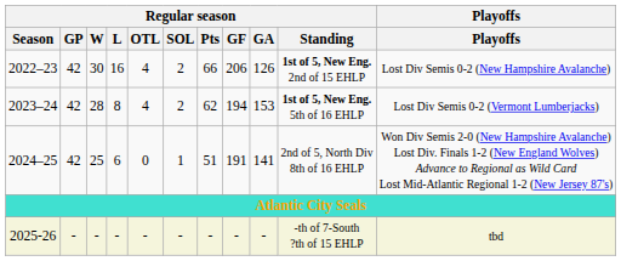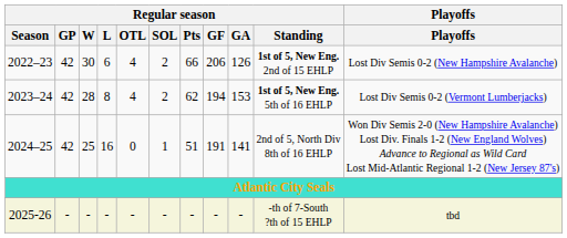 <table class="wikitable" style="text-align:center">
 <tr>
 <th colspan=10>Regular season</th>
 <th colspan=6>Playoffs</th>
 </tr>
 <tr>
 <th>Season</th>
 <th>GP</th>
 <th>W</th>
 <th>L</th>
 <th>OTL</th>
 <th>SOL</th>
 <th>Pts</th>
 <th>GF</th>
 <th>GA</th>
 <th>Standing</th>
 <th>Playoffs</th>
 </tr>
 <tr>
 <td>2022–23</td>
 <td>42</td>
 <td>30</td>
-<td>16</td>
+<td>6</td>
 <td>4</td>
 <td>2</td>
 <td>66</td>
 <td>206</td>
 <td>126</td>
 <td><small><strong>1st of 5, New Eng.</strong><br> 2nd of 15 EHLP</small></td>
 <td><small> Lost Div Semis 0-2 (<a href='#'>New Hampshire Avalanche</a>)</small></td>
 </tr>
 <tr>
 <td>2023–24</td>
 <td>42</td>
 <td>28</td>
 <td>8</td>
 <td>4</td>
 <td>2</td>
 <td>62</td>
 <td>194</td>
 <td>153</td>
 <td><small><strong>1st of 5, New Eng.</strong><br> 5th of 16 EHLP</small></td>
 <td><small> Lost Div Semis 0-2 (<a href='#'>Vermont Lumberjacks</a>)</small></td>
 </tr>
 <tr>
 <td>2024–25</td>
 <td>42</td>
 <td>25</td>
-<td>6</td>
+<td>16</td>
 <td>0</td>
 <td>1</td>
 <td>51</td>
 <td>191</td>
 <td>141</td>
 <td><small>2nd of 5, North Div<br> 8th of 16 EHLP</small></td>
 <td><small> Won Div Semis 2-0 (<a href='#'>New Hampshire Avalanche</a>)<br>Lost Div. Finals 1-2 (<a href='#'>New England Wolves</a>)<br><em>Advance to Regional as Wild Card</em><br>Lost Mid-Atlantic Regional 1-2 (<a href='#'>New Jersey 87's</a>)</small></td>
 </tr>
 <tr align="center"  bgcolor="turquoise"  style="color:orange">
 <td colspan=12><strong>Atlantic City Seals</strong></td>
 </tr>
 <tr align="center" bgcolor=beige>
 <td>2025-26</td>
 <td>-</td>
 <td>-</td>
 <td>-</td>
 <td>-</td>
 <td>-</td>
 <td>-</td>
 <td>-</td>
 <td>-</td>
 <td><small>-th of 7-South<br>?th of 15 EHLP</small></td>
 <td><small>tbd</small></td>
 </tr>
 </table>
